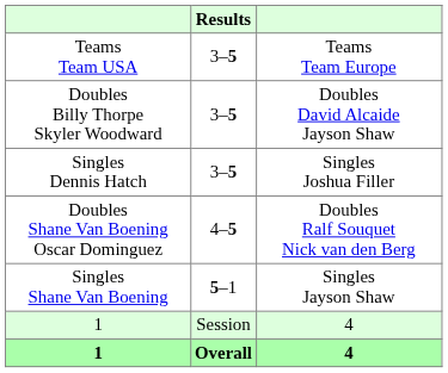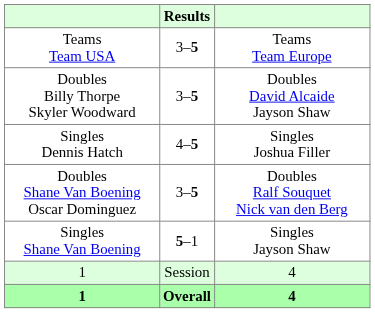 <table border="1" cellpadding="3" style="border-collapse: collapse;">
 <tr bgcolor="#ddffdd">
 <th width="160"></th>
 <th>Results</th>
 <th width="160"></th>
 </tr>
 <tr>
 <td align="center">Teams<br><a href='#'>Team USA</a></td>
 <td align="center">3–<strong>5</strong></td>
 <td align="center">Teams<br><a href='#'>Team Europe</a></td>
 </tr>
 <tr>
 <td align="center">Doubles<br>Billy Thorpe<br>Skyler Woodward</td>
 <td align="center">3–<strong>5</strong></td>
 <td align="center">Doubles<br><a href='#'>David Alcaide</a><br>Jayson Shaw</td>
 </tr>
 <tr>
 <td align="center">Singles<br>Dennis Hatch</td>
-<td align="center">3–<strong>5</strong></td>
+<td align="center">4–<strong>5</strong></td>
 <td align="center">Singles<br>Joshua Filler</td>
 </tr>
 <tr>
 <td align="center">Doubles<br><a href='#'>Shane Van Boening</a><br>Oscar Dominguez</td>
-<td align="center">4–<strong>5</strong></td>
+<td align="center">3–<strong>5</strong></td>
 <td align="center">Doubles<br><a href='#'>Ralf Souquet</a><br><a href='#'>Nick van den Berg</a></td>
 </tr>
 <tr>
 <td align="center">Singles<br><a href='#'>Shane Van Boening</a></td>
 <td align="center"><strong>5</strong>–1</td>
 <td align="center">Singles<br>Jayson Shaw</td>
 </tr>
 <tr bgcolor="#ddffdd">
 <td align="center">1</td>
 <td align="center">Session</td>
 <td align="center">4</td>
 </tr>
 <tr bgcolor="#aaffaa">
 <th align="center">1</th>
 <th align="center">Overall</th>
 <th align="center">4</th>
 </tr>
 </table>
